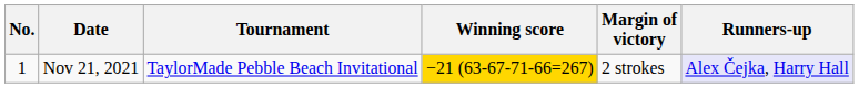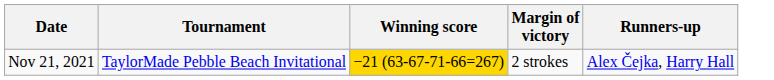 <table class="wikitable" style="font-size:95%;">
 <tr>
-<th>No.</th>
 <th>Date</th>
 <th>Tournament</th>
 <th>Winning score</th>
 <th>Margin of<br>victory</th>
 <th>Runners-up</th>
 </tr>
 <tr>
-<td align=center>1</td>
 <td align=right>Nov 21, 2021</td>
 <td><a href='#'>TaylorMade Pebble Beach Invitational</a></td>
 <td style="background: gold;">−21 (63-67-71-66=267)</td>
 <td>2 strokes</td>
-<td style="background: lavender;"> <a href='#'>Alex Čejka</a>,  <a href='#'>Harry Hall</a></td>
+<td> <a href='#'>Alex Čejka</a>,  <a href='#'>Harry Hall</a></td>
 </tr>
 </table>
